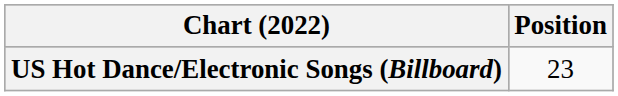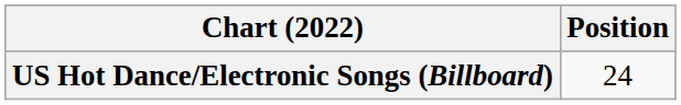 <table class="wikitable plainrowheaders" style="text-align:center">
 <tr>
 <th scope="col">Chart (2022)</th>
 <th scope="col">Position</th>
 </tr>
 <tr>
 <th scope="row">US Hot Dance/Electronic Songs (<em>Billboard</em>)</th>
-<td>23</td>
+<td>24</td>
 </tr>
 </table>
